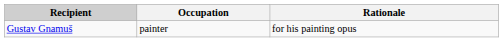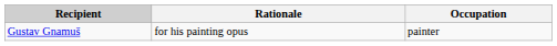 <table class="wikitable">
 <tr>
 <th style="background-color:#cfcfcf;"  align="center">Recipient</th>
+<th>Rationale</th>
 <th>Occupation</th>
-<th>Rationale</th>
 </tr>
 <tr>
 <td style="width: 200px;"><a href='#'>Gustav Gnamuš</a></td>
+<td style="width: 350px;">for his painting opus</td>
 <td style="width: 200px;">painter</td>
-<td style="width: 350px;">for his painting opus</td>
 </tr>
 </table>
